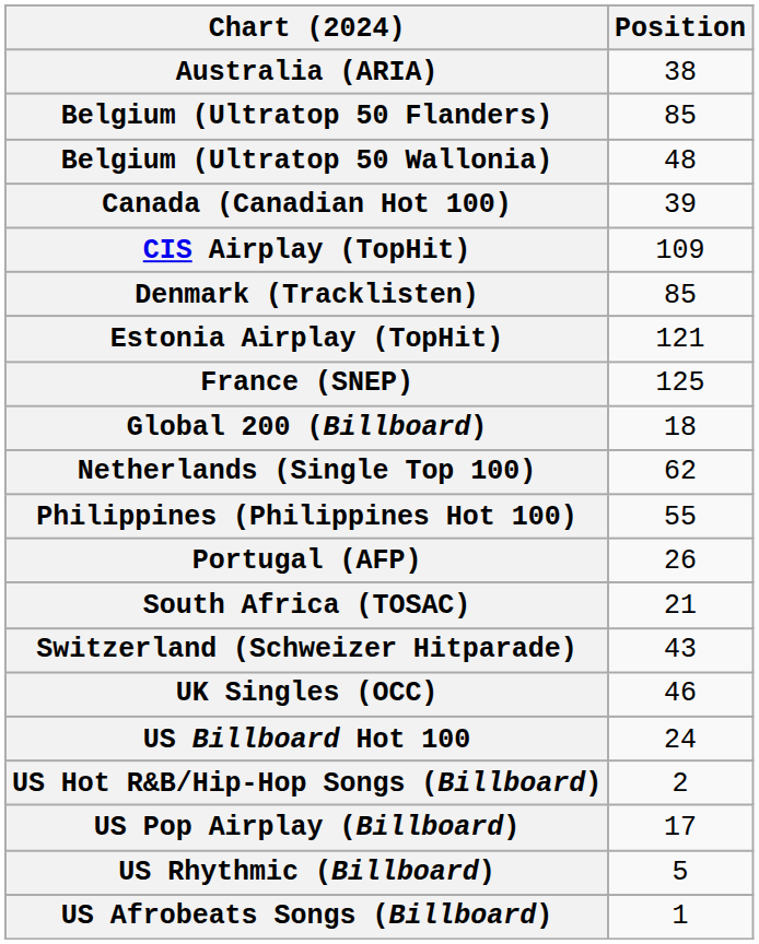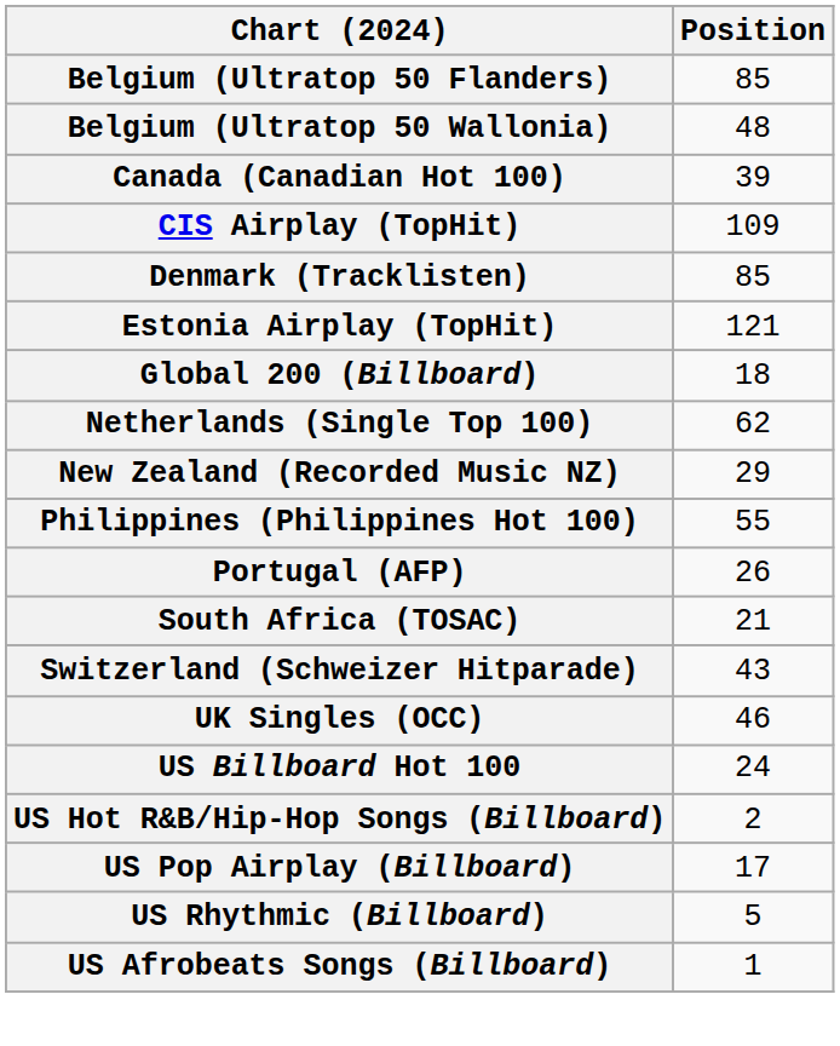 <table class="wikitable sortable plainrowheaders" style="text-align:center">
 <tr>
 <th scope="col">Chart (2024)</th>
 <th scope="col">Position</th>
-</tr>
-<tr>
-<th scope="row">Australia (ARIA)</th>
-<td>38</td>
 </tr>
 <tr>
 <th scope="row">Belgium (Ultratop 50 Flanders)</th>
 <td>85</td>
 </tr>
 <tr>
 <th scope="row">Belgium (Ultratop 50 Wallonia)</th>
 <td>48</td>
 </tr>
 <tr>
 <th scope="row">Canada (Canadian Hot 100)</th>
 <td>39</td>
 </tr>
 <tr>
 <th scope="row"><a href='#'>CIS</a> Airplay (TopHit)</th>
 <td>109</td>
 </tr>
 <tr>
 <th scope="row">Denmark (Tracklisten)</th>
 <td>85</td>
 </tr>
 <tr>
 <th scope="row">Estonia Airplay (TopHit)</th>
 <td>121</td>
 </tr>
 <tr>
-<th scope="row">France (SNEP)</th>
-<td>125</td>
-</tr>
-<tr>
 <th scope="row">Global 200 (<em>Billboard</em>)</th>
 <td>18</td>
 </tr>
 <tr>
 <th scope="row">Netherlands (Single Top 100)</th>
 <td>62</td>
+</tr>
+<tr>
+<th scope="row">New Zealand (Recorded Music NZ)</th>
+<td>29</td>
 </tr>
 <tr>
 <th scope="row">Philippines (Philippines Hot 100)</th>
 <td>55</td>
 </tr>
 <tr>
 <th scope="row">Portugal (AFP)</th>
 <td>26</td>
 </tr>
 <tr>
 <th scope="row">South Africa (TOSAC)</th>
 <td>21</td>
 </tr>
 <tr>
 <th scope="row">Switzerland (Schweizer Hitparade)</th>
 <td>43</td>
 </tr>
 <tr>
 <th scope="row">UK Singles (OCC)</th>
 <td>46</td>
 </tr>
 <tr>
 <th scope="row">US <em>Billboard</em> Hot 100</th>
 <td>24</td>
 </tr>
 <tr>
 <th scope="row">US Hot R&B/Hip-Hop Songs (<em>Billboard</em>)</th>
 <td>2</td>
 </tr>
 <tr>
 <th scope="row">US Pop Airplay (<em>Billboard</em>)</th>
 <td>17</td>
 </tr>
 <tr>
 <th scope="row">US Rhythmic (<em>Billboard</em>)</th>
 <td>5</td>
 </tr>
 <tr>
 <th scope="row">US Afrobeats Songs (<em>Billboard</em>)</th>
 <td>1</td>
 </tr>
 </table>
